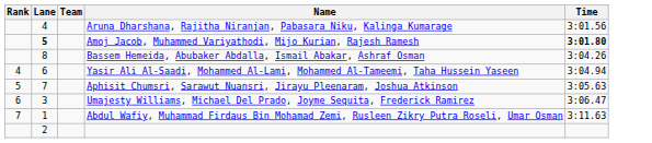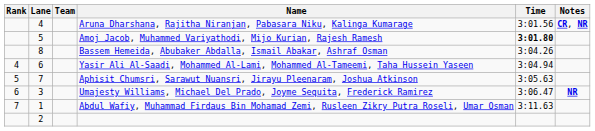 <table class="wikitable sortable" style="text-align:center;font-size:95%">
 <tr>
 <th>Rank</th>
 <th>Lane</th>
 <th>Team</th>
 <th>Name</th>
 <th>Time</th>
+<th>Notes</th>
 </tr>
 <tr>
 <td></td>
 <td>4</td>
 <td align=left></td>
 <td align=left><a href='#'>Aruna Dharshana</a>, <a href='#'>Rajitha Niranjan</a>, <a href='#'>Pabasara Niku</a>, <a href='#'>Kalinga Kumarage</a></td>
 <td>3:01.56</td>
+<td><strong><a href='#'>CR</a></strong>, <strong><a href='#'>NR</a></strong></td>
 </tr>
 <tr>
 <td></td>
-<td><strong>5</strong></td>
+<td>5</td>
 <td align=left></td>
 <td align=left><a href='#'>Amoj Jacob</a>, <a href='#'>Muhammed Variyathodi</a>, <a href='#'>Mijo Kurian</a>, <a href='#'>Rajesh Ramesh</a></td>
 <td><strong>3:01.80</strong></td>
+<td></td>
 </tr>
 <tr>
 <td></td>
 <td>8</td>
 <td align=left></td>
 <td align=left><a href='#'>Bassem Hemeida</a>, <a href='#'>Abubaker Abdalla</a>, <a href='#'>Ismail Abakar</a>, <a href='#'>Ashraf Osman</a></td>
 <td>3:04.26</td>
+<td></td>
 </tr>
 <tr>
 <td>4</td>
 <td>6</td>
 <td align=left></td>
 <td align=left><a href='#'>Yasir Ali Al-Saadi</a>, <a href='#'>Mohammed Al-Lami</a>, <a href='#'>Mohammed Al-Tameemi</a>, <a href='#'>Taha Hussein Yaseen</a></td>
 <td>3:04.94</td>
+<td></td>
 </tr>
 <tr>
 <td>5</td>
 <td>7</td>
 <td align=left></td>
 <td align=left><a href='#'>Aphisit Chumsri</a>, <a href='#'>Sarawut Nuansri</a>, <a href='#'>Jirayu Pleenaram</a>, <a href='#'>Joshua Atkinson</a></td>
 <td>3:05.63</td>
+<td></td>
 </tr>
 <tr>
 <td>6</td>
 <td>3</td>
 <td align=left></td>
 <td align=left><a href='#'>Umajesty Williams</a>, <a href='#'>Michael Del Prado</a>, <a href='#'>Joyme Sequita</a>, <a href='#'>Frederick Ramirez</a></td>
 <td>3:06.47</td>
+<td><strong><a href='#'>NR</a></strong></td>
 </tr>
 <tr>
 <td>7</td>
 <td>1</td>
 <td align=left></td>
 <td align=left><a href='#'>Abdul Wafiy</a>, <a href='#'>Muhammad Firdaus Bin Mohamad Zemi</a>, <a href='#'>Rusleen Zikry Putra Roseli</a>, <a href='#'>Umar Osman</a></td>
 <td>3:11.63</td>
+<td></td>
 </tr>
 <tr>
 <td></td>
 <td>2</td>
 <td align=left></td>
 <td align=left></td>
 <td></td>
+<td></td>
 </tr>
 </table>
